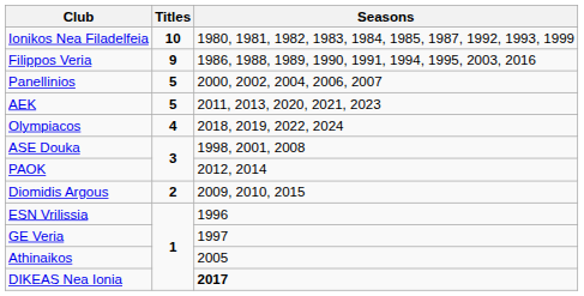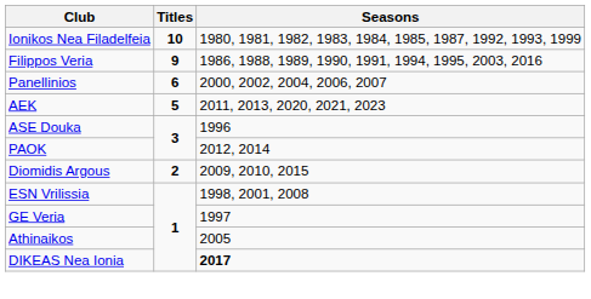 <table class="wikitable sortable" style="font-size:95%">
 <tr>
 <th>Club</th>
 <th>Titles</th>
 <th>Seasons</th>
 </tr>
 <tr>
 <td> <a href='#'>Ionikos Nea Filadelfeia</a></td>
 <td align=center><strong>10</strong></td>
 <td>1980, 1981, 1982, 1983, 1984, 1985, 1987, 1992, 1993, 1999</td>
 </tr>
 <tr>
 <td> <a href='#'>Filippos Veria</a></td>
 <td align=center><strong>9</strong></td>
 <td>1986, 1988, 1989, 1990, 1991, 1994, 1995, 2003, 2016</td>
 </tr>
 <tr>
 <td> <a href='#'>Panellinios</a></td>
-<td align=center><strong>5</strong></td>
+<td align=center><strong>6</strong></td>
 <td>2000, 2002, 2004, 2006, 2007</td>
 </tr>
 <tr>
 <td> <a href='#'>AEK</a></td>
 <td rowspan="1" align="center"><strong>5</strong></td>
 <td>2011, 2013, 2020, 2021, 2023</td>
 </tr>
 <tr>
-<td> <a href='#'>Olympiacos</a></td>
-<td align=center><strong>4</strong></td>
-<td>2018, 2019, 2022, 2024</td>
-</tr>
-<tr>
 <td> <a href='#'>ASE Douka</a></td>
 <td rowspan="2" align="center"><strong>3</strong></td>
-<td>1998, 2001, 2008</td>
+<td>1996</td>
 </tr>
 <tr>
 <td> <a href='#'>PAOK</a></td>
 <td>2012, 2014</td>
 </tr>
 <tr>
 <td> <a href='#'>Diomidis Argous</a></td>
 <td align="center"><strong>2</strong></td>
 <td>2009, 2010, 2015</td>
 </tr>
 <tr>
 <td> <a href='#'>ESN Vrilissia</a></td>
 <td rowspan="4" align="center"><strong>1</strong></td>
-<td>1996</td>
+<td>1998, 2001, 2008</td>
 </tr>
 <tr>
 <td> <a href='#'>GE Veria</a></td>
 <td>1997</td>
 </tr>
 <tr>
 <td> <a href='#'>Athinaikos</a></td>
 <td>2005</td>
 </tr>
 <tr>
 <td> <a href='#'>DIKEAS Nea Ionia</a></td>
 <td><strong>2017</strong></td>
 </tr>
 </table>
